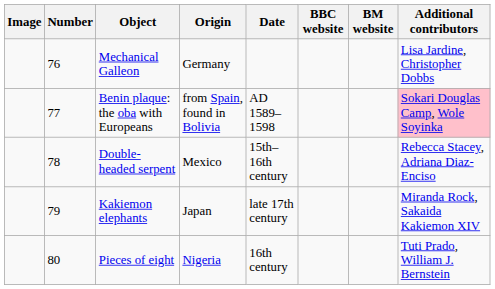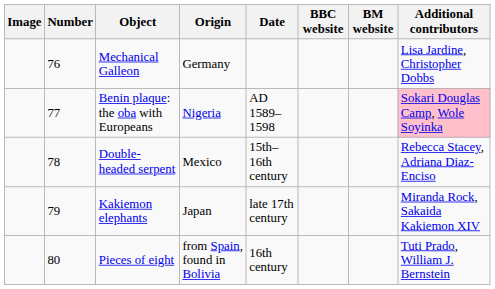 <table class="wikitable">
 <tr>
 <th>Image</th>
 <th>Number</th>
 <th>Object</th>
 <th>Origin</th>
 <th>Date</th>
 <th>BBC website</th>
 <th>BM website</th>
 <th>Additional contributors</th>
 </tr>
 <tr>
 <td></td>
 <td>76</td>
 <td><a href='#'>Mechanical Galleon</a></td>
 <td>Germany</td>
 <td></td>
 <td></td>
 <td></td>
 <td><a href='#'>Lisa Jardine</a>, <a href='#'>Christopher Dobbs</a></td>
 </tr>
 <tr>
 <td></td>
 <td>77</td>
 <td><a href='#'>Benin plaque</a>: the <a href='#'>oba</a> with Europeans</td>
-<td>from <a href='#'>Spain</a>, found in <a href='#'>Bolivia</a></td>
+<td><a href='#'>Nigeria</a></td>
 <td>AD 1589–1598</td>
 <td></td>
 <td></td>
 <td style="background: pink;"><a href='#'>Sokari Douglas Camp</a>, <a href='#'>Wole Soyinka</a></td>
 </tr>
 <tr>
 <td></td>
 <td>78</td>
 <td><a href='#'>Double-headed serpent</a></td>
 <td>Mexico</td>
 <td>15th–16th century</td>
 <td></td>
 <td></td>
 <td><a href='#'>Rebecca Stacey</a>, <a href='#'>Adriana Diaz-Enciso</a></td>
 </tr>
 <tr>
 <td></td>
 <td>79</td>
 <td><a href='#'>Kakiemon elephants</a></td>
 <td>Japan</td>
 <td>late 17th century</td>
 <td></td>
 <td></td>
 <td><a href='#'>Miranda Rock</a>, <a href='#'>Sakaida Kakiemon XIV</a></td>
 </tr>
 <tr>
 <td></td>
 <td>80</td>
 <td><a href='#'>Pieces of eight</a></td>
-<td><a href='#'>Nigeria</a></td>
+<td>from <a href='#'>Spain</a>, found in <a href='#'>Bolivia</a></td>
 <td>16th century</td>
 <td></td>
 <td></td>
 <td><a href='#'>Tuti Prado</a>, <a href='#'>William J. Bernstein</a></td>
 </tr>
 </table>
